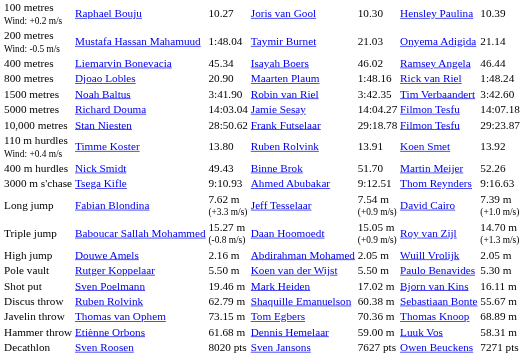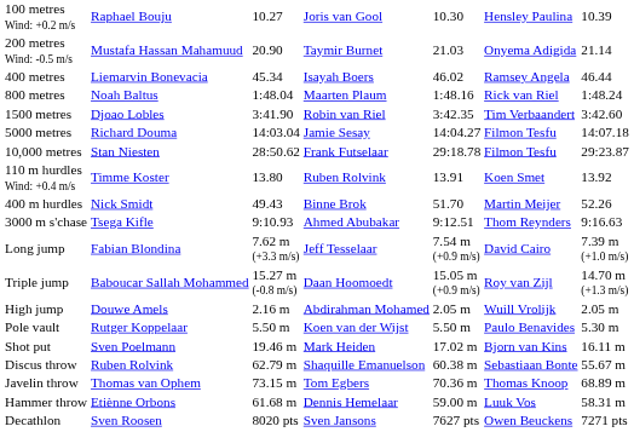 <table>
 <tr>
 <td>100 metres<br><small>Wind: +0.2 m/s</small></td>
 <td><a href='#'>Raphael Bouju</a></td>
 <td>10.27</td>
 <td><a href='#'>Joris van Gool</a></td>
 <td>10.30</td>
 <td><a href='#'>Hensley Paulina</a></td>
 <td>10.39</td>
 </tr>
 <tr>
 <td>200 metres<br><small>Wind: -0.5 m/s</small></td>
 <td><a href='#'>Mustafa Hassan Mahamuud</a></td>
-<td>1:48.04</td>
+<td>20.90</td>
 <td><a href='#'>Taymir Burnet</a></td>
 <td>21.03</td>
 <td><a href='#'>Onyema Adigida</a></td>
 <td>21.14</td>
 </tr>
 <tr>
 <td>400 metres</td>
 <td><a href='#'>Liemarvin Bonevacia</a></td>
 <td>45.34</td>
 <td><a href='#'>Isayah Boers</a></td>
 <td>46.02</td>
 <td><a href='#'>Ramsey Angela</a></td>
 <td>46.44</td>
 </tr>
 <tr>
 <td>800 metres</td>
-<td><a href='#'>Djoao Lobles</a></td>
-<td>20.90</td>
+<td><a href='#'>Noah Baltus</a></td>
+<td>1:48.04</td>
 <td><a href='#'>Maarten Plaum</a></td>
 <td>1:48.16</td>
 <td><a href='#'>Rick van Riel</a></td>
 <td>1:48.24</td>
 </tr>
 <tr>
 <td>1500 metres</td>
-<td><a href='#'>Noah Baltus</a></td>
+<td><a href='#'>Djoao Lobles</a></td>
 <td>3:41.90</td>
 <td><a href='#'>Robin van Riel</a></td>
 <td>3:42.35</td>
 <td><a href='#'>Tim Verbaandert</a></td>
 <td>3:42.60</td>
 </tr>
 <tr>
 <td>5000 metres</td>
 <td><a href='#'>Richard Douma</a></td>
 <td>14:03.04</td>
 <td><a href='#'>Jamie Sesay</a></td>
 <td>14:04.27</td>
 <td><a href='#'>Filmon Tesfu</a></td>
 <td>14:07.18</td>
 </tr>
 <tr>
 <td>10,000 metres</td>
 <td><a href='#'>Stan Niesten</a></td>
 <td>28:50.62</td>
 <td><a href='#'>Frank Futselaar</a></td>
 <td>29:18.78</td>
 <td><a href='#'>Filmon Tesfu</a></td>
 <td>29:23.87</td>
 </tr>
 <tr>
 <td>110 m hurdles<br><small>Wind: +0.4 m/s</small></td>
 <td><a href='#'>Timme Koster</a></td>
 <td>13.80</td>
 <td><a href='#'>Ruben Rolvink</a></td>
 <td>13.91</td>
 <td><a href='#'>Koen Smet</a></td>
 <td>13.92</td>
 </tr>
 <tr>
 <td>400 m hurdles</td>
 <td><a href='#'>Nick Smidt</a></td>
 <td>49.43</td>
 <td><a href='#'>Binne Brok</a></td>
 <td>51.70</td>
 <td><a href='#'>Martin Meijer</a></td>
 <td>52.26</td>
 </tr>
 <tr>
 <td>3000 m s'chase</td>
 <td><a href='#'>Tsega Kifle</a></td>
 <td>9:10.93</td>
 <td><a href='#'>Ahmed Abubakar</a></td>
 <td>9:12.51</td>
 <td><a href='#'>Thom Reynders</a></td>
 <td>9:16.63</td>
 </tr>
 <tr>
 <td>Long jump</td>
 <td><a href='#'>Fabian Blondina</a></td>
 <td>7.62 m<br><small>(+3.3 m/s)</small></td>
 <td><a href='#'>Jeff Tesselaar</a></td>
 <td>7.54 m<br><small>(+0.9 m/s)</small></td>
 <td><a href='#'>David Cairo</a></td>
 <td>7.39 m<br><small>(+1.0 m/s)</small></td>
 </tr>
 <tr>
 <td>Triple jump</td>
 <td><a href='#'>Baboucar Sallah Mohammed</a></td>
 <td>15.27 m<br><small>(-0.8 m/s)</small></td>
 <td><a href='#'>Daan Hoomoedt</a></td>
 <td>15.05 m<br><small>(+0.9 m/s)</small></td>
 <td><a href='#'>Roy van Zijl</a></td>
 <td>14.70 m<br><small>(+1.3 m/s)</small></td>
 </tr>
 <tr>
 <td>High jump</td>
 <td><a href='#'>Douwe Amels</a></td>
 <td>2.16 m</td>
 <td><a href='#'>Abdirahman Mohamed</a></td>
 <td>2.05 m</td>
 <td><a href='#'>Wuill Vrolijk</a></td>
 <td>2.05 m</td>
 </tr>
 <tr>
 <td>Pole vault</td>
 <td><a href='#'>Rutger Koppelaar</a></td>
 <td>5.50 m</td>
 <td><a href='#'>Koen van der Wijst</a></td>
 <td>5.50 m</td>
 <td><a href='#'>Paulo Benavides</a></td>
 <td>5.30 m</td>
 </tr>
 <tr>
 <td>Shot put</td>
 <td><a href='#'>Sven Poelmann</a></td>
 <td>19.46 m</td>
 <td><a href='#'>Mark Heiden</a></td>
 <td>17.02 m</td>
 <td><a href='#'>Bjorn van Kins</a></td>
 <td>16.11 m</td>
 </tr>
 <tr>
 <td>Discus throw</td>
 <td><a href='#'>Ruben Rolvink</a></td>
 <td>62.79 m</td>
 <td><a href='#'>Shaquille Emanuelson</a></td>
 <td>60.38 m</td>
 <td><a href='#'>Sebastiaan Bonte</a></td>
 <td>55.67 m</td>
 </tr>
 <tr>
 <td>Javelin throw</td>
 <td><a href='#'>Thomas van Ophem</a></td>
 <td>73.15 m</td>
 <td><a href='#'>Tom Egbers</a></td>
 <td>70.36 m</td>
 <td><a href='#'>Thomas Knoop</a></td>
 <td>68.89 m</td>
 </tr>
 <tr>
 <td>Hammer throw</td>
 <td><a href='#'>Etiènne Orbons</a></td>
 <td>61.68 m</td>
 <td><a href='#'>Dennis Hemelaar</a></td>
 <td>59.00 m</td>
 <td><a href='#'>Luuk Vos</a></td>
 <td>58.31 m</td>
 </tr>
 <tr>
 <td>Decathlon</td>
 <td><a href='#'>Sven Roosen</a></td>
 <td>8020 pts</td>
 <td><a href='#'>Sven Jansons</a></td>
 <td>7627 pts</td>
 <td><a href='#'>Owen Beuckens</a></td>
 <td>7271 pts</td>
 </tr>
 </table>
